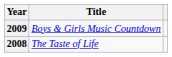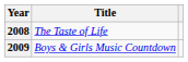 <table class="wikitable plainrowheaders">
 <tr>
 <th scope="col">Year</th>
 <th scope="col">Title</th>
 <th scope="col"></th>
 </tr>
 <tr>
+<th scope="row">2008</th>
+<td><a href='#'><em>The Taste of Life</em></a></td>
+<td style="text-align:center"></td>
+</tr>
+<tr>
 <th scope="row">2009</th>
 <td><em><a href='#'>Boys & Girls Music Countdown</a></em></td>
 <td style="text-align:center"></td>
 </tr>
-<tr>
-<th scope="row">2008</th>
-<td><a href='#'><em>The Taste of Life</em></a></td>
-<td style="text-align:center"></td>
-</tr>
 </table>
